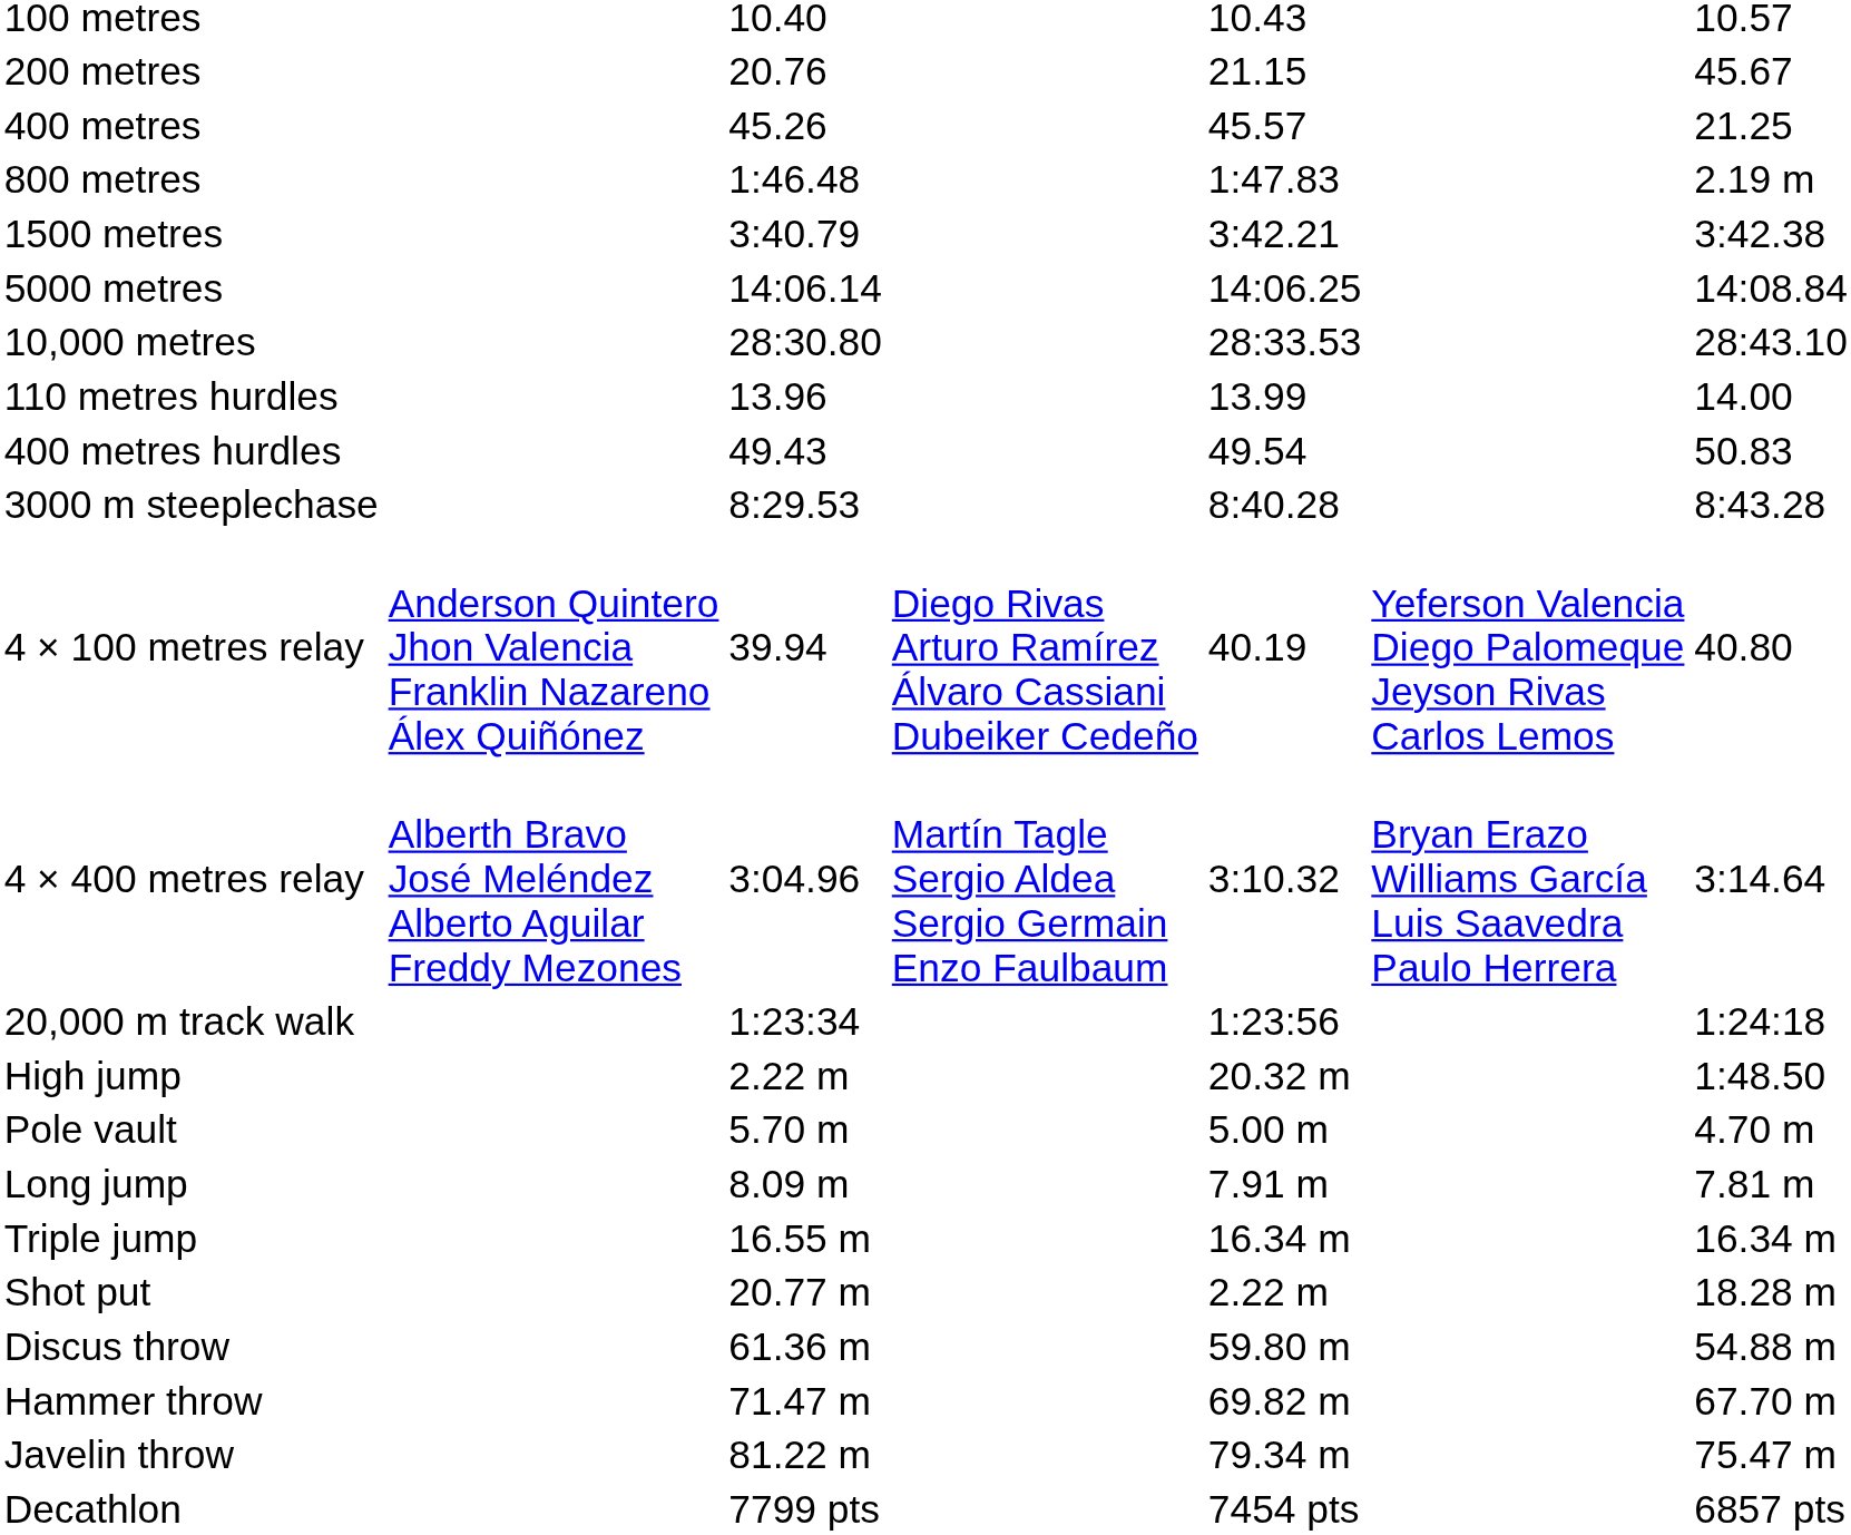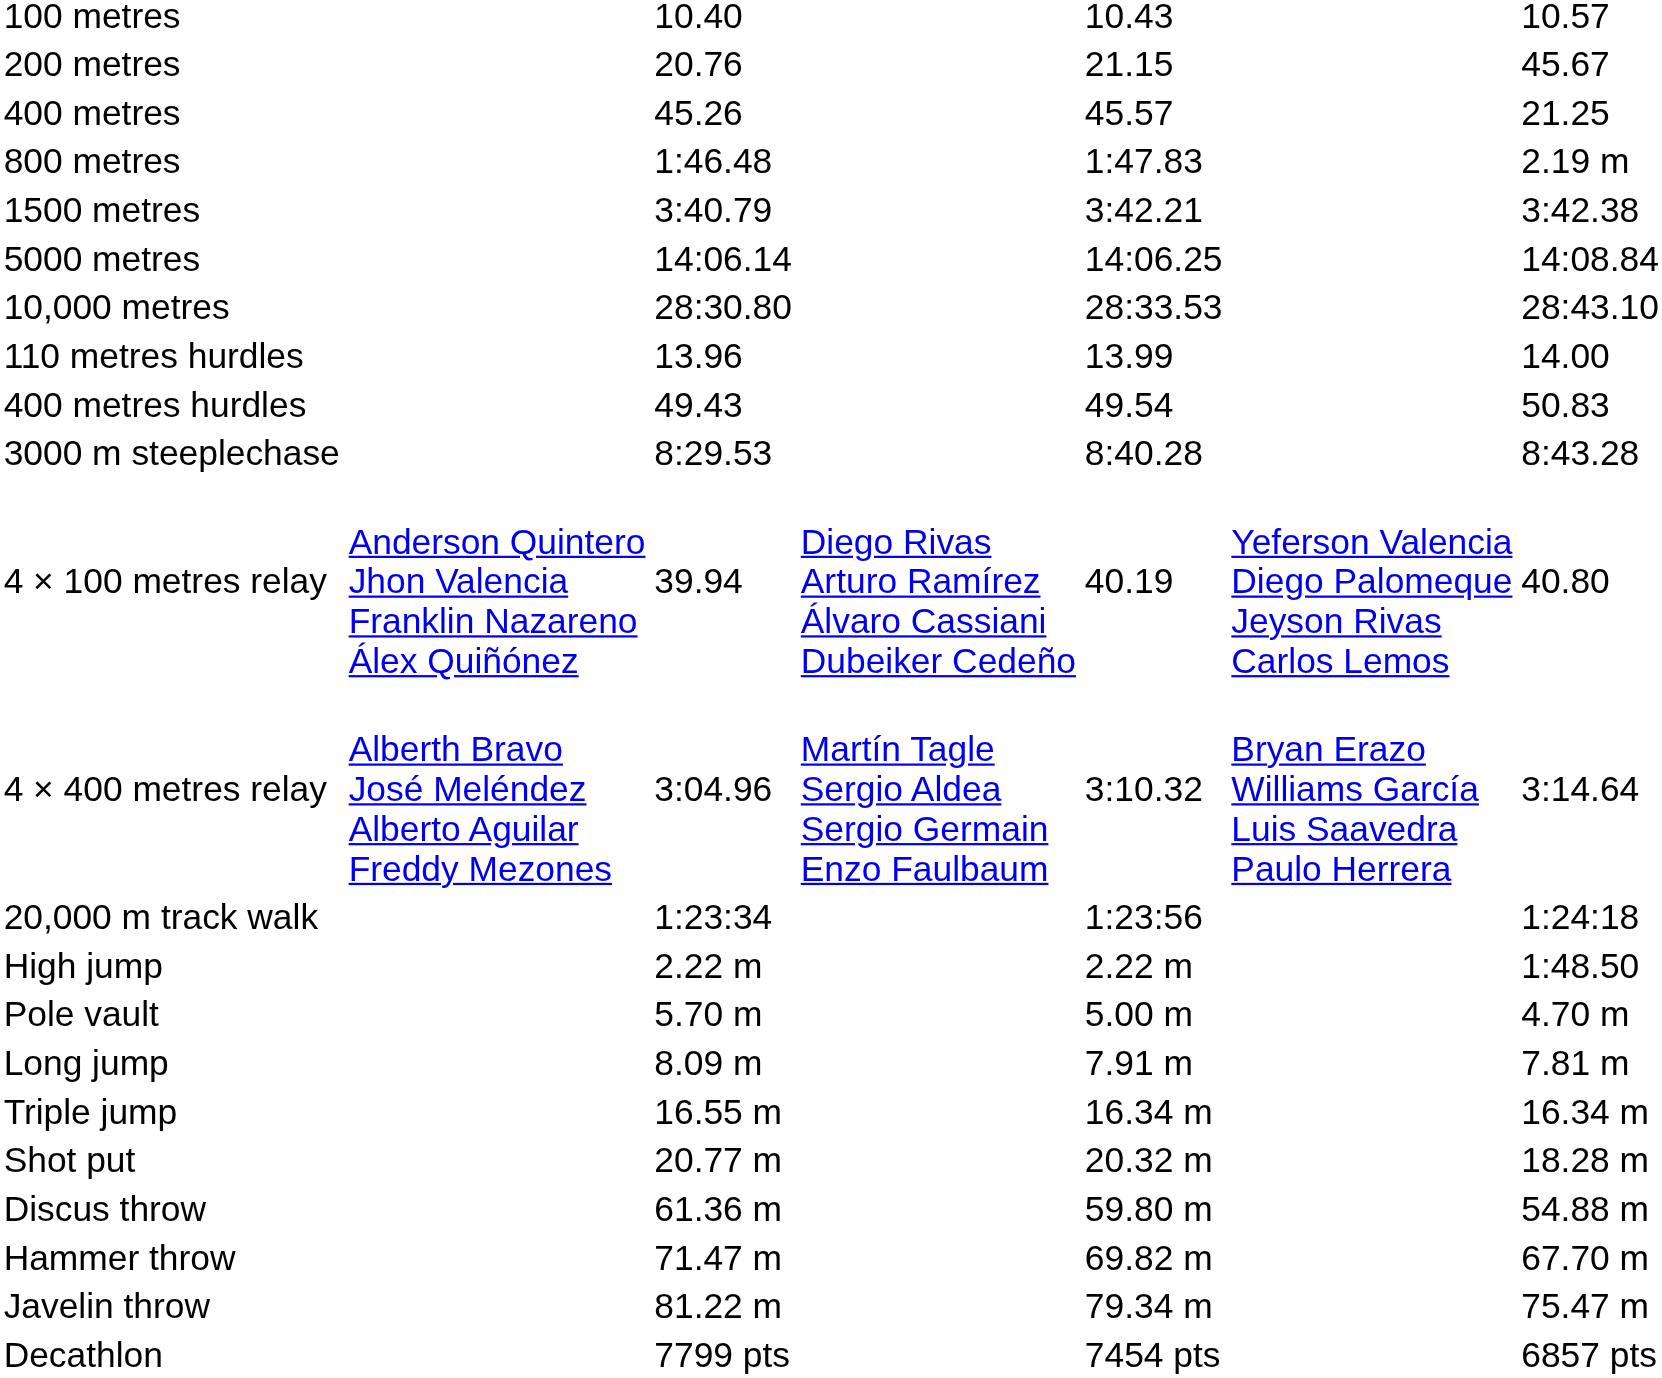 <table>
 <tr>
 <td>100 metres</td>
 <td></td>
 <td>10.40</td>
 <td></td>
 <td>10.43</td>
 <td></td>
 <td>10.57</td>
 </tr>
 <tr>
 <td>200 metres</td>
 <td></td>
 <td>20.76</td>
 <td></td>
 <td>21.15</td>
 <td></td>
 <td>45.67</td>
 </tr>
 <tr>
 <td>400 metres</td>
 <td></td>
 <td>45.26</td>
 <td></td>
 <td>45.57</td>
 <td></td>
 <td>21.25</td>
 </tr>
 <tr>
 <td>800 metres</td>
 <td></td>
 <td>1:46.48</td>
 <td></td>
 <td>1:47.83</td>
 <td></td>
 <td>2.19 m</td>
 </tr>
 <tr>
 <td>1500 metres</td>
 <td></td>
 <td>3:40.79</td>
 <td></td>
 <td>3:42.21</td>
 <td></td>
 <td>3:42.38 </td>
 </tr>
 <tr>
 <td>5000 metres</td>
 <td></td>
 <td>14:06.14</td>
 <td></td>
 <td>14:06.25</td>
 <td></td>
 <td>14:08.84</td>
 </tr>
 <tr>
 <td>10,000 metres</td>
 <td></td>
 <td>28:30.80 </td>
 <td></td>
 <td>28:33.53</td>
 <td></td>
 <td>28:43.10 </td>
 </tr>
 <tr>
 <td>110 metres hurdles</td>
 <td></td>
 <td>13.96</td>
 <td></td>
 <td>13.99</td>
 <td></td>
 <td>14.00</td>
 </tr>
 <tr>
 <td>400 metres hurdles</td>
 <td></td>
 <td>49.43</td>
 <td></td>
 <td>49.54</td>
 <td></td>
 <td>50.83</td>
 </tr>
 <tr>
 <td>3000 m steeplechase</td>
 <td></td>
 <td>8:29.53 </td>
 <td></td>
 <td>8:40.28</td>
 <td></td>
 <td>8:43.28</td>
 </tr>
 <tr>
 <td>4 × 100 metres relay</td>
 <td><br><a href='#'>Anderson Quintero</a><br><a href='#'>Jhon Valencia</a><br><a href='#'>Franklin Nazareno</a><br><a href='#'>Álex Quiñónez</a></td>
 <td>39.94</td>
 <td><br><a href='#'>Diego Rivas</a><br><a href='#'>Arturo Ramírez</a><br><a href='#'>Álvaro Cassiani</a><br><a href='#'>Dubeiker Cedeño</a></td>
 <td>40.19</td>
 <td><br><a href='#'>Yeferson Valencia</a><br><a href='#'>Diego Palomeque</a><br><a href='#'>Jeyson Rivas</a><br><a href='#'>Carlos Lemos</a></td>
 <td>40.80</td>
 </tr>
 <tr>
 <td>4 × 400 metres relay</td>
 <td><br><a href='#'>Alberth Bravo</a><br><a href='#'>José Meléndez</a><br><a href='#'>Alberto Aguilar</a><br><a href='#'>Freddy Mezones</a></td>
 <td>3:04.96</td>
 <td><br><a href='#'>Martín Tagle</a><br><a href='#'>Sergio Aldea</a><br><a href='#'>Sergio Germain</a><br><a href='#'>Enzo Faulbaum</a></td>
 <td>3:10.32</td>
 <td><br><a href='#'>Bryan Erazo</a><br><a href='#'>Williams García</a><br><a href='#'>Luis Saavedra</a><br><a href='#'>Paulo Herrera</a></td>
 <td>3:14.64</td>
 </tr>
 <tr>
 <td>20,000 m track walk</td>
 <td></td>
 <td>1:23:34 </td>
 <td></td>
 <td>1:23:56</td>
 <td></td>
 <td>1:24:18</td>
 </tr>
 <tr>
 <td>High jump</td>
 <td></td>
 <td>2.22 m</td>
 <td></td>
-<td>20.32 m</td>
+<td>2.22 m</td>
 <td></td>
 <td>1:48.50</td>
 </tr>
 <tr>
 <td>Pole vault</td>
 <td></td>
 <td>5.70 m</td>
 <td></td>
 <td>5.00 m</td>
 <td></td>
 <td>4.70 m</td>
 </tr>
 <tr>
 <td>Long jump</td>
 <td></td>
 <td>8.09 m </td>
 <td></td>
 <td>7.91 m </td>
 <td></td>
 <td>7.81 m</td>
 </tr>
 <tr>
 <td>Triple jump</td>
 <td></td>
 <td>16.55 m</td>
 <td></td>
 <td>16.34 m</td>
 <td></td>
 <td>16.34 m</td>
 </tr>
 <tr>
 <td>Shot put</td>
 <td></td>
 <td>20.77 m</td>
 <td></td>
-<td>2.22 m</td>
+<td>20.32 m</td>
 <td></td>
 <td>18.28 m</td>
 </tr>
 <tr>
 <td>Discus throw</td>
 <td></td>
 <td>61.36 m</td>
 <td></td>
 <td>59.80 m</td>
 <td></td>
 <td>54.88 m</td>
 </tr>
 <tr>
 <td>Hammer throw</td>
 <td></td>
 <td>71.47 m</td>
 <td></td>
 <td>69.82 m</td>
 <td></td>
 <td>67.70 m</td>
 </tr>
 <tr>
 <td>Javelin throw</td>
 <td></td>
 <td>81.22 m  </td>
 <td></td>
 <td>79.34 m</td>
 <td></td>
 <td>75.47 m</td>
 </tr>
 <tr>
 <td>Decathlon</td>
 <td></td>
 <td>7799 pts</td>
 <td></td>
 <td>7454 pts</td>
 <td></td>
 <td>6857 pts</td>
 </tr>
 </table>
